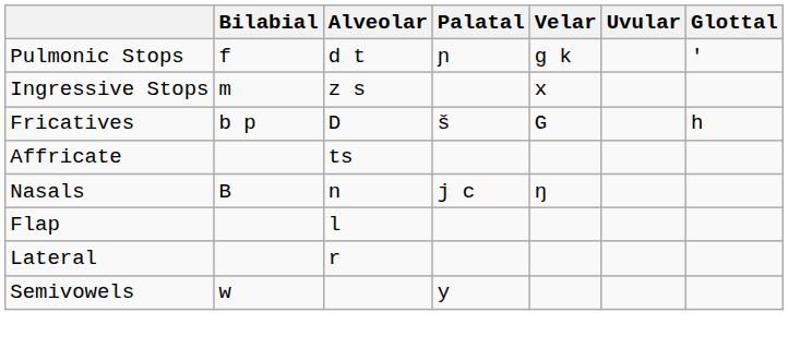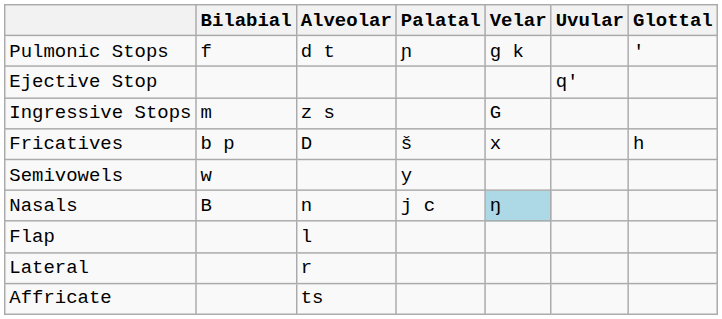 <table class="wikitable">
 <tr>
 <th> </th>
 <th>Bilabial</th>
 <th>Alveolar</th>
 <th>Palatal</th>
 <th>Velar</th>
 <th>Uvular</th>
 <th>Glottal</th>
 </tr>
 <tr>
 <td>Pulmonic Stops</td>
 <td>f</td>
 <td>d t</td>
 <td>ɲ</td>
 <td>g k</td>
 <td> </td>
 <td>'</td>
 </tr>
 <tr>
+<td>Ejective Stop</td>
+<td> </td>
+<td> </td>
+<td> </td>
+<td> </td>
+<td>q'</td>
+<td> </td>
+</tr>
+<tr>
 <td>Ingressive Stops</td>
 <td>m</td>
 <td>z s</td>
 <td> </td>
-<td>x</td>
+<td>G</td>
 <td> </td>
 <td> </td>
 </tr>
 <tr>
 <td>Fricatives</td>
 <td>b p</td>
 <td>D</td>
 <td>š</td>
-<td>G</td>
+<td>x</td>
 <td> </td>
 <td>h</td>
 </tr>
 <tr>
-<td>Affricate</td>
+<td>Semivowels</td>
+<td>w</td>
 <td> </td>
-<td>ts</td>
-<td> </td>
+<td>y</td>
 <td> </td>
 <td> </td>
 <td> </td>
 </tr>
 <tr>
 <td>Nasals</td>
 <td>B</td>
 <td>n</td>
 <td>j c</td>
-<td>ŋ</td>
+<td style="background: lightblue;">ŋ</td>
 <td> </td>
 <td> </td>
 </tr>
 <tr>
 <td>Flap</td>
 <td> </td>
 <td>l</td>
 <td> </td>
 <td> </td>
 <td> </td>
 <td> </td>
 </tr>
 <tr>
 <td>Lateral</td>
 <td> </td>
 <td>r</td>
 <td> </td>
 <td> </td>
 <td> </td>
 <td> </td>
 </tr>
 <tr>
-<td>Semivowels</td>
-<td>w</td>
+<td>Affricate</td>
 <td> </td>
-<td>y</td>
+<td>ts</td>
+<td> </td>
 <td> </td>
 <td> </td>
 <td> </td>
 </tr>
 </table>
